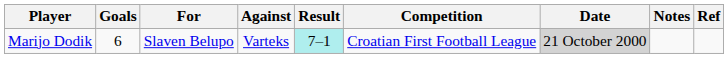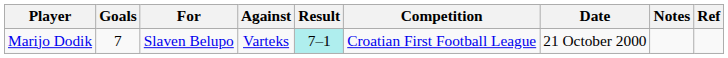 <table class="wikitable" style="text-align:center;">
 <tr>
 <th>Player</th>
 <th>Goals</th>
 <th>For</th>
 <th>Against</th>
 <th>Result</th>
 <th>Competition</th>
 <th>Date</th>
 <th>Notes</th>
 <th>Ref</th>
 </tr>
 <tr>
 <td align="left"><a href='#'>Marijo Dodik</a></td>
-<td>6</td>
+<td>7</td>
 <td><a href='#'>Slaven Belupo</a></td>
 <td><a href='#'>Varteks</a></td>
 <td style="background: paleturquoise;">7–1</td>
 <td><a href='#'>Croatian First Football League</a></td>
-<td style="background: lightgrey;">21 October 2000</td>
+<td>21 October 2000</td>
 <td></td>
 </tr>
 </table>
